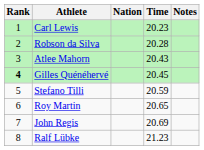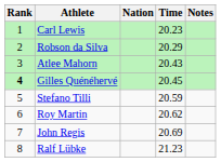 <table class="wikitable sortable" style="text-align:center">
 <tr>
 <th>Rank</th>
 <th>Athlete</th>
 <th>Nation</th>
 <th>Time</th>
 <th>Notes</th>
 </tr>
 <tr style="background:#bbf3bb;">
 <td>1</td>
 <td align=left><a href='#'>Carl Lewis</a></td>
 <td align=left></td>
 <td>20.23</td>
 <td></td>
 </tr>
 <tr style="background:#bbf3bb;">
 <td>2</td>
 <td align=left><a href='#'>Robson da Silva</a></td>
 <td align=left></td>
-<td>20.28</td>
+<td>20.29</td>
 <td></td>
 </tr>
 <tr style="background:#bbf3bb;">
 <td>3</td>
 <td align=left><a href='#'>Atlee Mahorn</a></td>
 <td align=left></td>
 <td>20.43</td>
 <td></td>
 </tr>
 <tr style="background:#bbf3bb;">
 <td><strong>4</strong></td>
 <td align=left><a href='#'>Gilles Quénéhervé</a></td>
 <td align=left></td>
 <td>20.45</td>
 <td></td>
 </tr>
 <tr>
 <td>5</td>
 <td align=left><a href='#'>Stefano Tilli</a></td>
 <td align=left></td>
 <td>20.59</td>
 <td></td>
 </tr>
 <tr>
 <td>6</td>
 <td align=left><a href='#'>Roy Martin</a></td>
 <td align=left></td>
-<td>20.65</td>
+<td>20.62</td>
 <td></td>
 </tr>
 <tr>
 <td>7</td>
 <td align=left><a href='#'>John Regis</a></td>
 <td align=left></td>
 <td>20.69</td>
 <td></td>
 </tr>
 <tr>
 <td>8</td>
 <td align=left><a href='#'>Ralf Lübke</a></td>
 <td align=left></td>
 <td>21.23</td>
 <td></td>
 </tr>
 </table>
